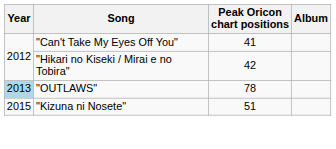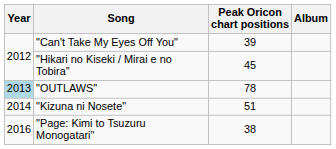 <table class="wikitable" border="1">
 <tr>
 <th rowspan="1">Year</th>
 <th rowspan="1" width="250">Song</th>
 <th colspan="1">Peak Oricon<br> chart positions<br></th>
 <th rowspan="1">Album</th>
 </tr>
 <tr>
 <td rowspan="2">2012</td>
 <td>"Can't Take My Eyes Off You"</td>
-<td align="center">41</td>
+<td align="center">39</td>
 <td></td>
 </tr>
 <tr>
 <td>"Hikari no Kiseki / Mirai e no Tobira"</td>
-<td align="center">42</td>
+<td align="center">45</td>
 <td></td>
 </tr>
 <tr>
 <td rowspan="1" style="background: lightblue;">2013</td>
 <td>"OUTLAWS"</td>
 <td align="center">78</td>
 <td></td>
 </tr>
 <tr>
-<td rowspan="1">2015</td>
+<td rowspan="1">2014</td>
 <td>"Kizuna ni Nosete"</td>
 <td align="center">51</td>
 <td></td>
 </tr>
+<tr>
+<td rowspan="1">2016</td>
+<td>"Page: Kimi to Tsuzuru Monogatari"</td>
+<td align="center">38</td>
+<td></td>
+</tr>
 </table>
